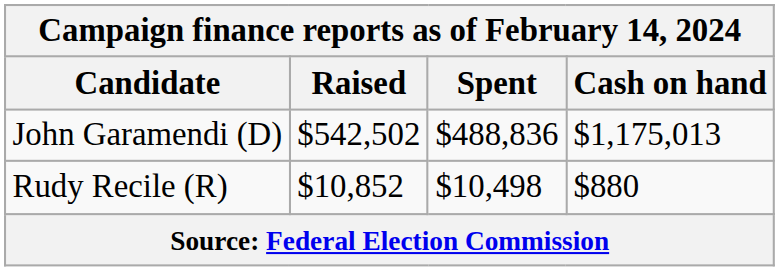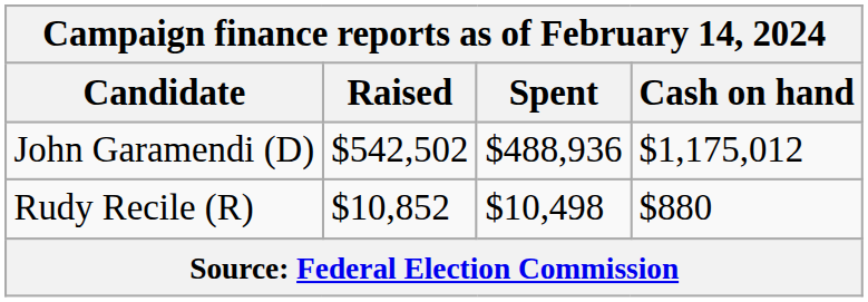 <table class="wikitable sortable">
 <tr>
 <th colspan=4>Campaign finance reports as of February 14, 2024</th>
 </tr>
 <tr style="text-align:center;">
 <th>Candidate</th>
 <th>Raised</th>
 <th>Spent</th>
 <th>Cash on hand</th>
 </tr>
 <tr>
 <td>John Garamendi (D)</td>
 <td>$542,502</td>
-<td>$488,836</td>
-<td>$1,175,013</td>
+<td>$488,936</td>
+<td>$1,175,012</td>
 </tr>
 <tr>
 <td>Rudy Recile (R)</td>
 <td>$10,852</td>
 <td>$10,498</td>
 <td>$880</td>
 </tr>
 <tr>
 <th colspan="4"><small>Source: <a href='#'>Federal Election Commission</a></small></th>
 </tr>
 </table>
